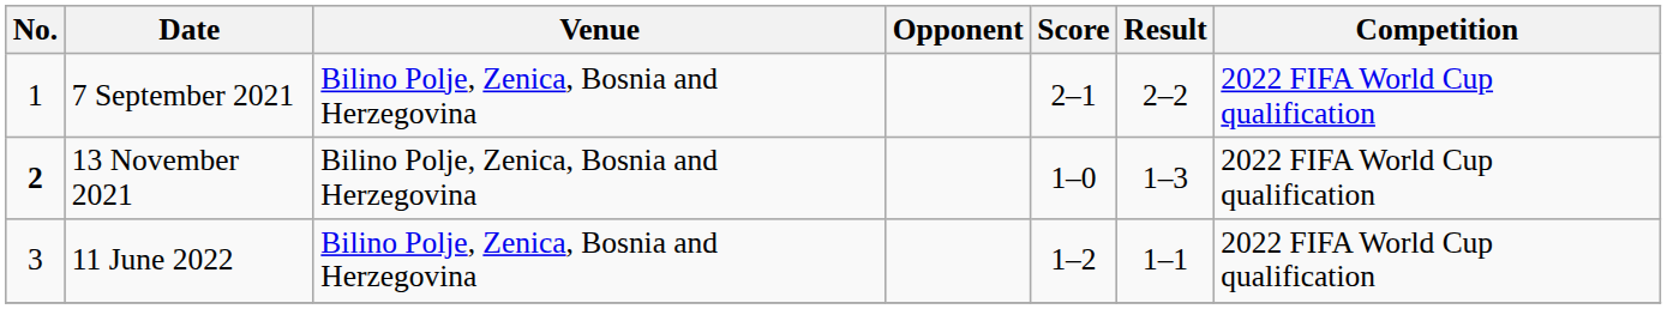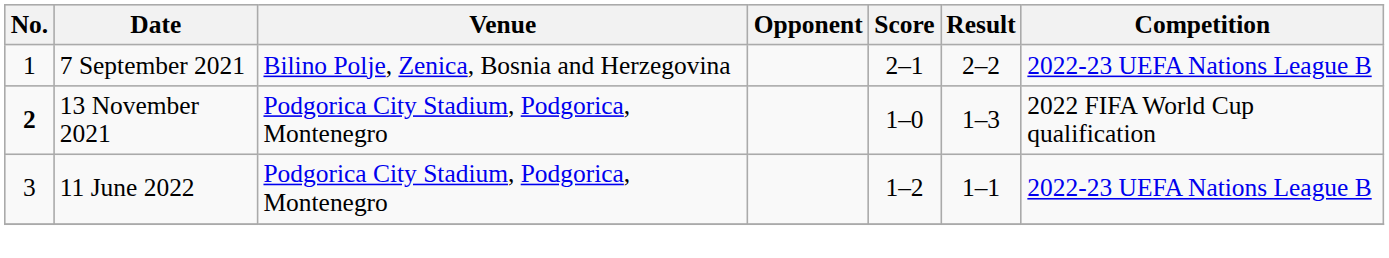 <table class="wikitable sortable">
 <tr>
 <th scope="col">No.</th>
 <th scope="col">Date</th>
 <th scope="col">Venue</th>
 <th scope="col">Opponent</th>
 <th scope="col">Score</th>
 <th scope="col">Result</th>
 <th scope="col">Competition</th>
 </tr>
 <tr>
 <td align="center">1</td>
 <td>7 September 2021</td>
 <td><a href='#'>Bilino Polje</a>, <a href='#'>Zenica</a>, Bosnia and Herzegovina</td>
 <td></td>
 <td align="center">2–1</td>
 <td align="center">2–2</td>
-<td><a href='#'>2022 FIFA World Cup qualification</a></td>
+<td><a href='#'>2022-23 UEFA Nations League B</a></td>
 </tr>
 <tr>
 <td align="center"><strong>2</strong></td>
 <td>13 November 2021</td>
-<td>Bilino Polje, Zenica, Bosnia and Herzegovina</td>
+<td><a href='#'>Podgorica City Stadium</a>, <a href='#'>Podgorica</a>, Montenegro</td>
 <td></td>
 <td align="center">1–0</td>
 <td align="center">1–3</td>
 <td>2022 FIFA World Cup qualification</td>
 </tr>
 <tr>
 <td align="center">3</td>
 <td>11 June 2022</td>
-<td><a href='#'>Bilino Polje</a>, <a href='#'>Zenica</a>, Bosnia and Herzegovina</td>
+<td><a href='#'>Podgorica City Stadium</a>, <a href='#'>Podgorica</a>, Montenegro</td>
 <td></td>
 <td align="center">1–2</td>
 <td align="center">1–1</td>
-<td>2022 FIFA World Cup qualification</td>
+<td><a href='#'>2022-23 UEFA Nations League B</a></td>
 </tr>
 <tr>
 </tr>
 </table>
